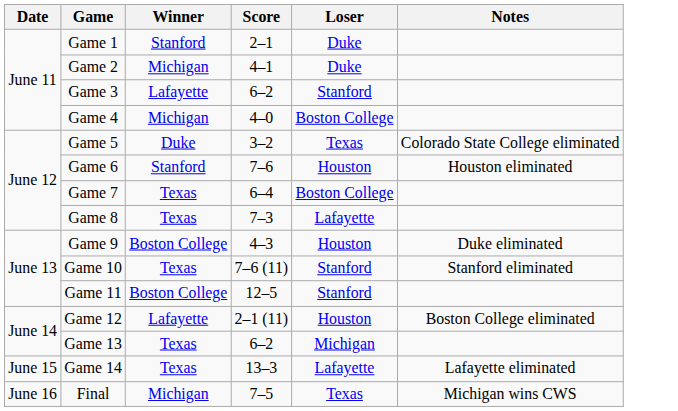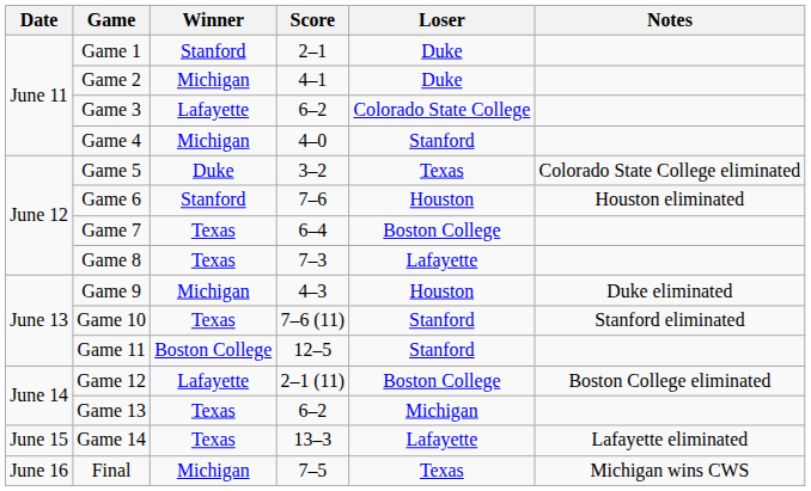 <table class="wikitable">
 <tr>
 <th>Date</th>
 <th>Game</th>
 <th>Winner</th>
 <th>Score</th>
 <th>Loser</th>
 <th>Notes</th>
 </tr>
 <tr align=center>
 <td rowspan=4>June 11</td>
 <td>Game 1</td>
 <td><a href='#'>Stanford</a></td>
 <td>2–1</td>
 <td><a href='#'>Duke</a></td>
 <td></td>
 </tr>
 <tr align=center>
 <td>Game 2</td>
 <td><a href='#'>Michigan</a></td>
 <td>4–1</td>
 <td><a href='#'>Duke</a></td>
 <td></td>
 </tr>
 <tr align=center>
 <td>Game 3</td>
 <td><a href='#'>Lafayette</a></td>
 <td>6–2</td>
-<td><a href='#'>Stanford</a></td>
+<td><a href='#'>Colorado State College</a></td>
 <td></td>
 </tr>
 <tr align=center>
 <td>Game 4</td>
 <td><a href='#'>Michigan</a></td>
 <td>4–0</td>
-<td><a href='#'>Boston College</a></td>
+<td><a href='#'>Stanford</a></td>
 <td></td>
 </tr>
 <tr align=center>
 <td rowspan=4>June 12</td>
 <td>Game 5</td>
 <td><a href='#'>Duke</a></td>
 <td>3–2</td>
 <td><a href='#'>Texas</a></td>
 <td>Colorado State College eliminated</td>
 </tr>
 <tr align=center>
 <td>Game 6</td>
 <td><a href='#'>Stanford</a></td>
 <td>7–6</td>
 <td><a href='#'>Houston</a></td>
 <td>Houston eliminated</td>
 </tr>
 <tr align=center>
 <td>Game 7</td>
 <td><a href='#'>Texas</a></td>
 <td>6–4</td>
 <td><a href='#'>Boston College</a></td>
 <td></td>
 </tr>
 <tr align=center>
 <td>Game 8</td>
 <td><a href='#'>Texas</a></td>
 <td>7–3</td>
 <td><a href='#'>Lafayette</a></td>
 <td></td>
 </tr>
 <tr align=center>
 <td rowspan=3>June 13</td>
 <td>Game 9</td>
-<td><a href='#'>Boston College</a></td>
+<td><a href='#'>Michigan</a></td>
 <td>4–3</td>
 <td><a href='#'>Houston</a></td>
 <td>Duke eliminated</td>
 </tr>
 <tr align=center>
 <td>Game 10</td>
 <td><a href='#'>Texas</a></td>
 <td>7–6 (11)</td>
 <td><a href='#'>Stanford</a></td>
 <td>Stanford eliminated</td>
 </tr>
 <tr align=center>
 <td>Game 11</td>
 <td><a href='#'>Boston College</a></td>
 <td>12–5</td>
 <td><a href='#'>Stanford</a></td>
 <td></td>
 </tr>
 <tr align=center>
 <td rowspan=2>June 14</td>
 <td>Game 12</td>
 <td><a href='#'>Lafayette</a></td>
 <td>2–1 (11)</td>
-<td><a href='#'>Houston</a></td>
+<td><a href='#'>Boston College</a></td>
 <td>Boston College eliminated</td>
 </tr>
 <tr align=center>
 <td>Game 13</td>
 <td><a href='#'>Texas</a></td>
 <td>6–2</td>
 <td><a href='#'>Michigan</a></td>
 <td></td>
 </tr>
 <tr align=center>
 <td>June 15</td>
 <td>Game 14</td>
 <td><a href='#'>Texas</a></td>
 <td>13–3</td>
 <td><a href='#'>Lafayette</a></td>
 <td>Lafayette eliminated</td>
 </tr>
 <tr align=center>
 <td>June 16</td>
 <td>Final</td>
 <td><a href='#'>Michigan</a></td>
 <td>7–5</td>
 <td><a href='#'>Texas</a></td>
 <td>Michigan wins CWS</td>
 </tr>
 </table>
